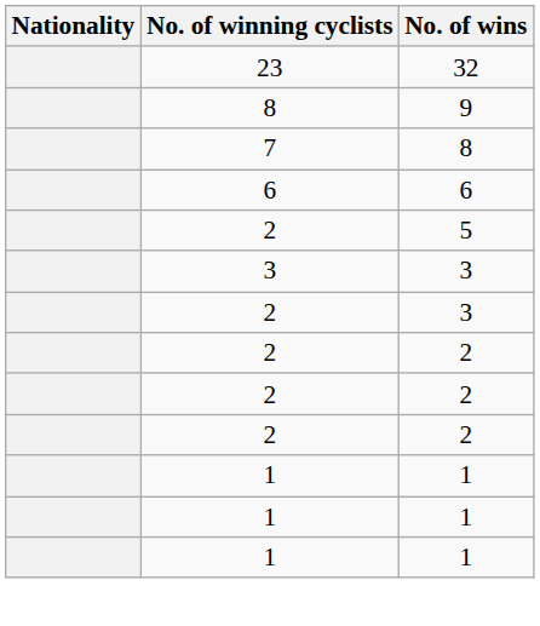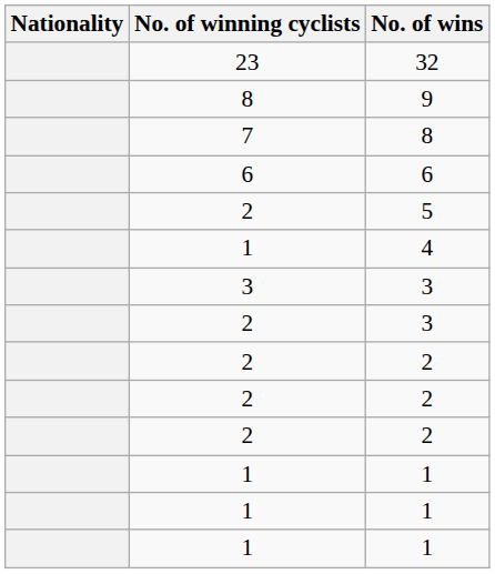 <table class="wikitable plainrowheaders">
 <tr>
 <th scope=col>Nationality</th>
 <th scope=col>No. of winning cyclists</th>
 <th scope=col>No. of wins</th>
 </tr>
 <tr>
 <th scope=row></th>
 <td align=center>23</td>
 <td align=center>32</td>
 </tr>
 <tr>
 <th scope=row></th>
 <td align=center>8</td>
 <td align=center>9</td>
 </tr>
 <tr>
 <th scope=row></th>
 <td align=center>7</td>
 <td align=center>8</td>
 </tr>
 <tr>
 <th scope=row></th>
 <td align=center>6</td>
 <td align=center>6</td>
 </tr>
 <tr>
 <th scope=row></th>
 <td align=center>2</td>
 <td align=center>5</td>
+</tr>
+<tr>
+<th scope=row></th>
+<td align=center>1</td>
+<td align=center>4</td>
 </tr>
 <tr>
 <th scope=row></th>
 <td align=center>3</td>
 <td align=center>3</td>
 </tr>
 <tr>
 <th scope=row></th>
 <td align=center>2</td>
 <td align=center>3</td>
 </tr>
 <tr>
 <th scope=row></th>
 <td align=center>2</td>
 <td align=center>2</td>
 </tr>
 <tr>
 <th scope=row></th>
 <td align=center>2</td>
 <td align=center>2</td>
 </tr>
 <tr>
 <th scope=row></th>
 <td align=center>2</td>
 <td align=center>2</td>
 </tr>
 <tr>
 <th scope=row></th>
 <td align=center>1</td>
 <td align=center>1</td>
 </tr>
 <tr>
 <th scope=row></th>
 <td align=center>1</td>
 <td align=center>1</td>
 </tr>
 <tr>
 <th scope=row></th>
 <td align=center>1</td>
 <td align=center>1</td>
 </tr>
 </table>
